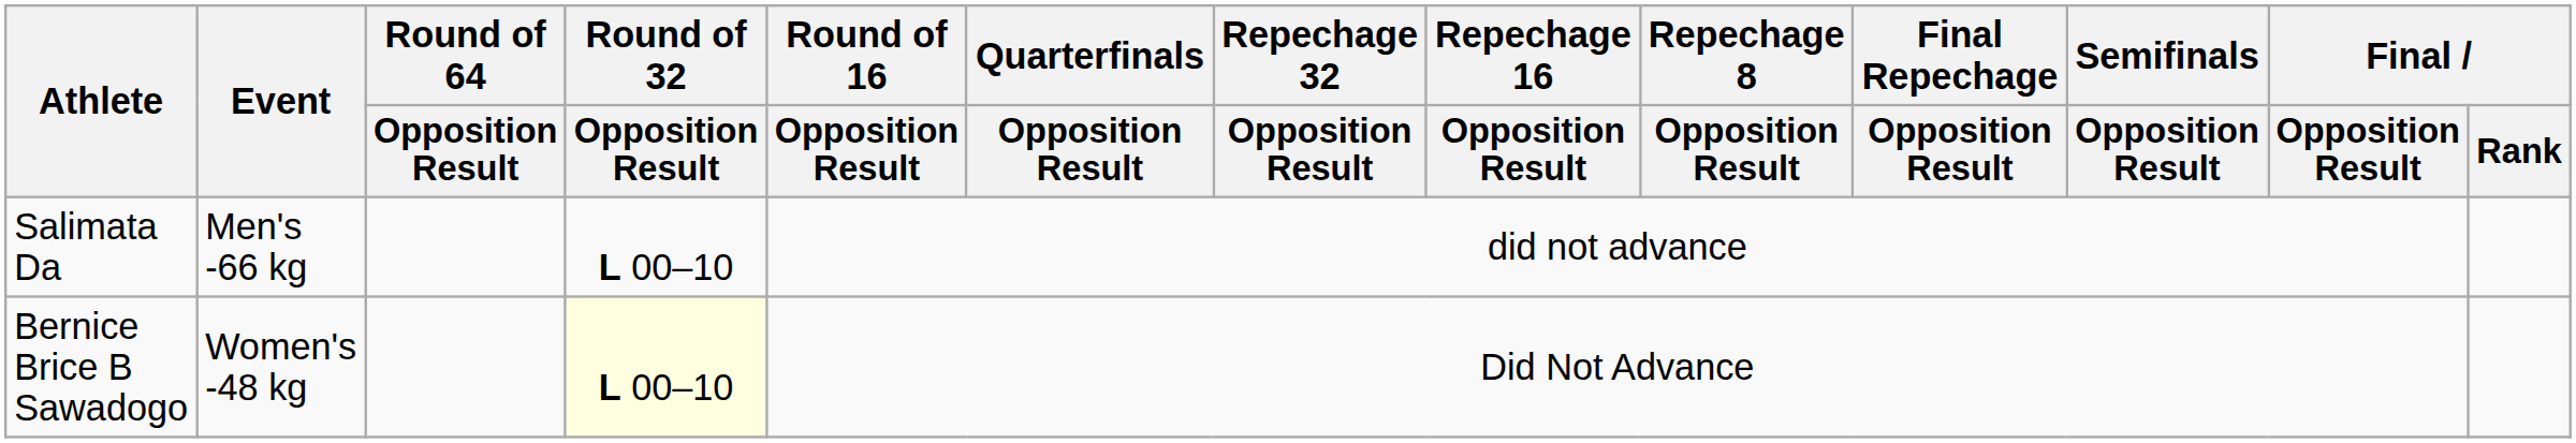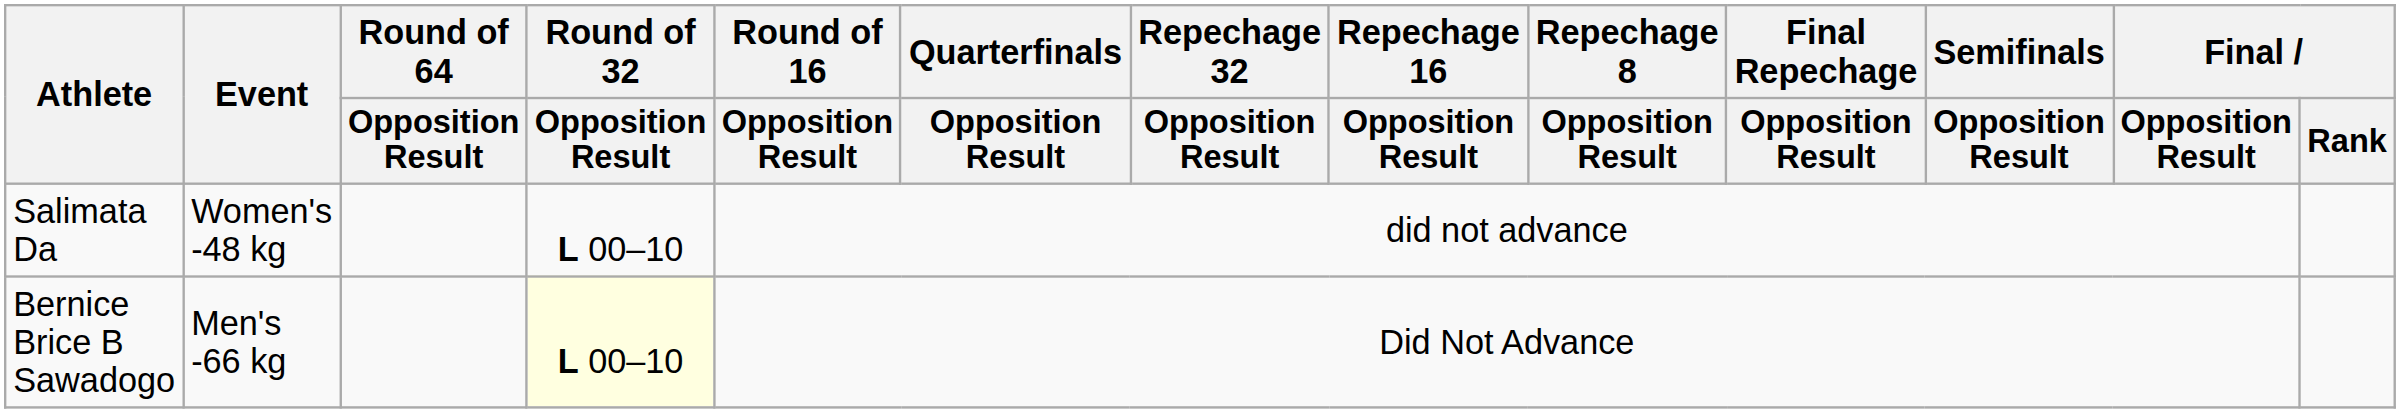 <table class="wikitable" style="font-size:90%">
 <tr>
 <th rowspan="2">Athlete</th>
 <th rowspan="2">Event</th>
 <th>Round of 64</th>
 <th>Round of 32</th>
 <th>Round of 16</th>
 <th>Quarterfinals</th>
 <th>Repechage 32</th>
 <th>Repechage 16</th>
 <th>Repechage 8</th>
 <th>Final Repechage</th>
 <th>Semifinals</th>
 <th colspan=2>Final / </th>
 </tr>
 <tr style="font-size:95%">
 <th>Opposition<br>Result</th>
 <th>Opposition<br>Result</th>
 <th>Opposition<br>Result</th>
 <th>Opposition<br>Result</th>
 <th>Opposition<br>Result</th>
 <th>Opposition<br>Result</th>
 <th>Opposition<br>Result</th>
 <th>Opposition<br>Result</th>
 <th>Opposition<br>Result</th>
 <th>Opposition<br>Result</th>
 <th>Rank</th>
 </tr>
 <tr align=center>
 <td align=left>Salimata Da</td>
-<td align=left>Men's -66 kg</td>
+<td align=left>Women's -48 kg</td>
 <td></td>
 <td><br><strong>L</strong> 00–10</td>
 <td colspan=8>did not advance</td>
 <td></td>
 </tr>
 <tr align=center>
 <td align=left>Bernice Brice B Sawadogo</td>
-<td align=left>Women's -48 kg</td>
+<td align=left>Men's -66 kg</td>
 <td></td>
 <td style="background: lightyellow;"><br><strong>L</strong> 00–10</td>
 <td colspan=8>Did Not Advance</td>
 <td></td>
 </tr>
 </table>
